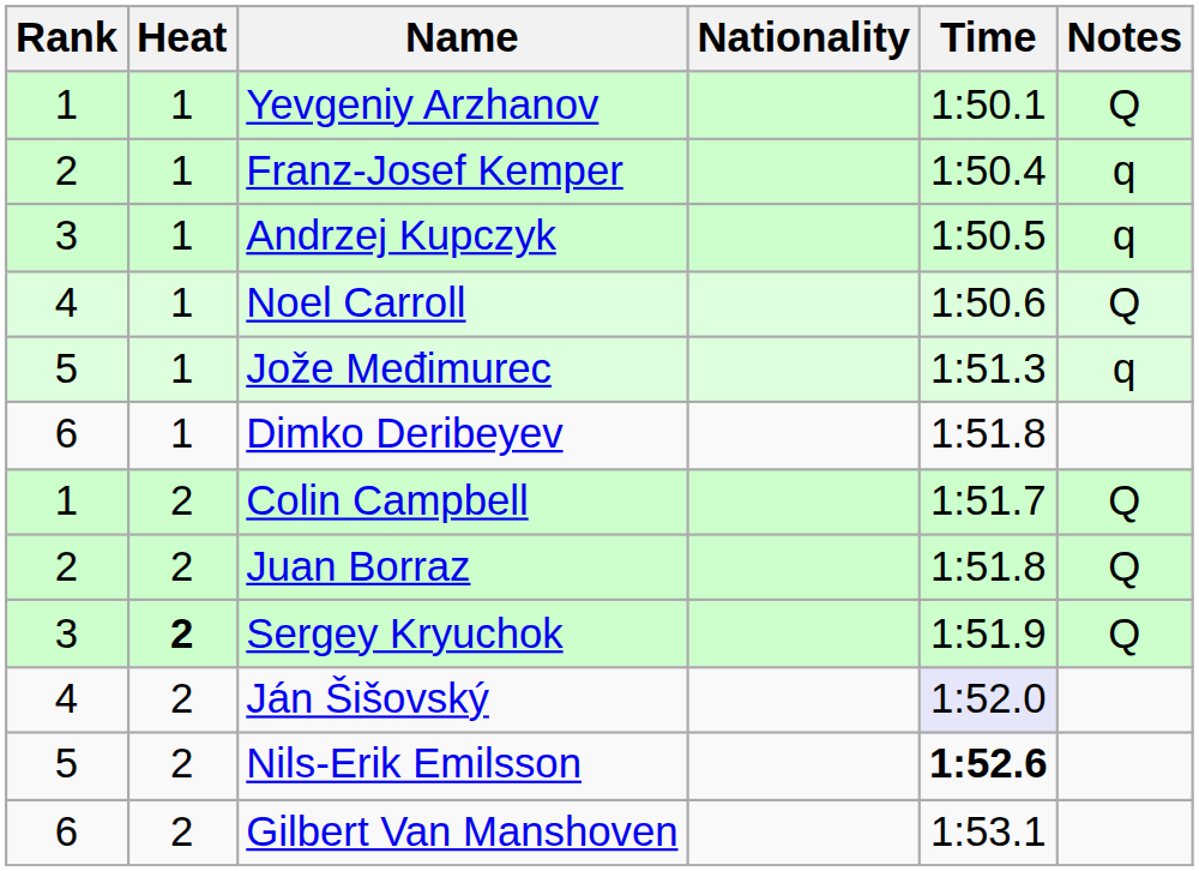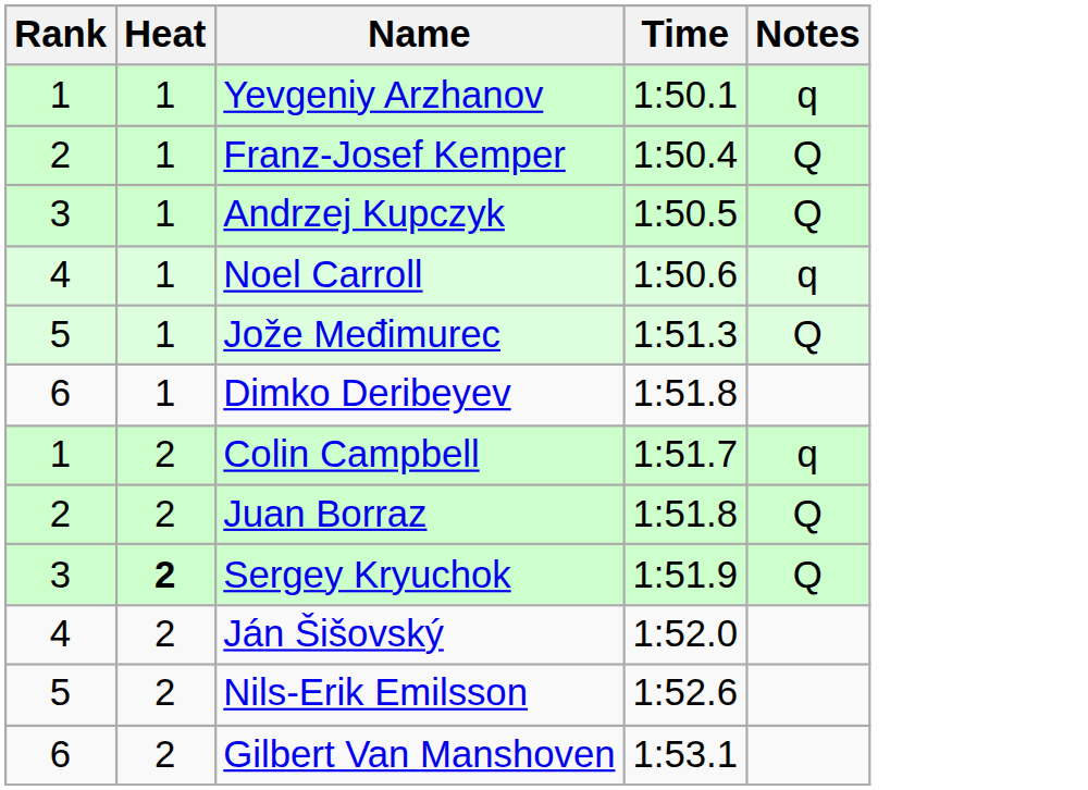 <table class="wikitable sortable" style="text-align:center">
 <tr>
 <th>Rank</th>
 <th>Heat</th>
 <th>Name</th>
-<th>Nationality</th>
 <th>Time</th>
 <th>Notes</th>
 </tr>
 <tr bgcolor=ccffcc>
 <td>1</td>
 <td>1</td>
 <td align="left"><a href='#'>Yevgeniy Arzhanov</a></td>
-<td align=left></td>
 <td>1:50.1</td>
-<td>Q</td>
+<td>q</td>
 </tr>
 <tr bgcolor=ccffcc>
 <td>2</td>
 <td>1</td>
 <td align="left"><a href='#'>Franz-Josef Kemper</a></td>
-<td align=left></td>
 <td>1:50.4</td>
-<td>q</td>
+<td>Q</td>
 </tr>
 <tr bgcolor=ccffcc>
 <td>3</td>
 <td>1</td>
 <td align="left"><a href='#'>Andrzej Kupczyk</a></td>
-<td align=left></td>
 <td>1:50.5</td>
-<td>q</td>
+<td>Q</td>
 </tr>
 <tr bgcolor=ddffdd>
 <td>4</td>
 <td>1</td>
 <td align="left"><a href='#'>Noel Carroll</a></td>
-<td align=left></td>
 <td>1:50.6</td>
-<td>Q</td>
+<td>q</td>
 </tr>
 <tr bgcolor=ddffdd>
 <td>5</td>
 <td>1</td>
 <td align="left"><a href='#'>Jože Međimurec</a></td>
-<td align=left></td>
 <td>1:51.3</td>
-<td>q</td>
+<td>Q</td>
 </tr>
 <tr>
 <td>6</td>
 <td>1</td>
 <td align="left"><a href='#'>Dimko Deribeyev</a></td>
-<td align=left></td>
 <td>1:51.8</td>
 <td></td>
 </tr>
 <tr bgcolor=ccffcc>
 <td>1</td>
 <td>2</td>
 <td align="left"><a href='#'>Colin Campbell</a></td>
-<td align=left></td>
 <td>1:51.7</td>
-<td>Q</td>
+<td>q</td>
 </tr>
 <tr bgcolor=ccffcc>
 <td>2</td>
 <td>2</td>
 <td align="left"><a href='#'>Juan Borraz</a></td>
-<td align=left></td>
 <td>1:51.8</td>
 <td>Q</td>
 </tr>
 <tr bgcolor=ccffcc>
 <td>3</td>
 <td><strong>2</strong></td>
 <td align="left"><a href='#'>Sergey Kryuchok</a></td>
-<td align=left></td>
 <td>1:51.9</td>
 <td>Q</td>
 </tr>
 <tr>
 <td>4</td>
 <td>2</td>
 <td align="left"><a href='#'>Ján Šišovský</a></td>
-<td align=left></td>
-<td style="background: lavender;">1:52.0</td>
+<td>1:52.0</td>
 <td></td>
 </tr>
 <tr>
 <td>5</td>
 <td>2</td>
 <td align="left"><a href='#'>Nils-Erik Emilsson</a></td>
-<td align=left></td>
-<td><strong>1:52.6</strong></td>
+<td>1:52.6</td>
 <td></td>
 </tr>
 <tr>
 <td>6</td>
 <td>2</td>
 <td align="left"><a href='#'>Gilbert Van Manshoven</a></td>
-<td align=left></td>
 <td>1:53.1</td>
 <td></td>
 </tr>
 </table>
